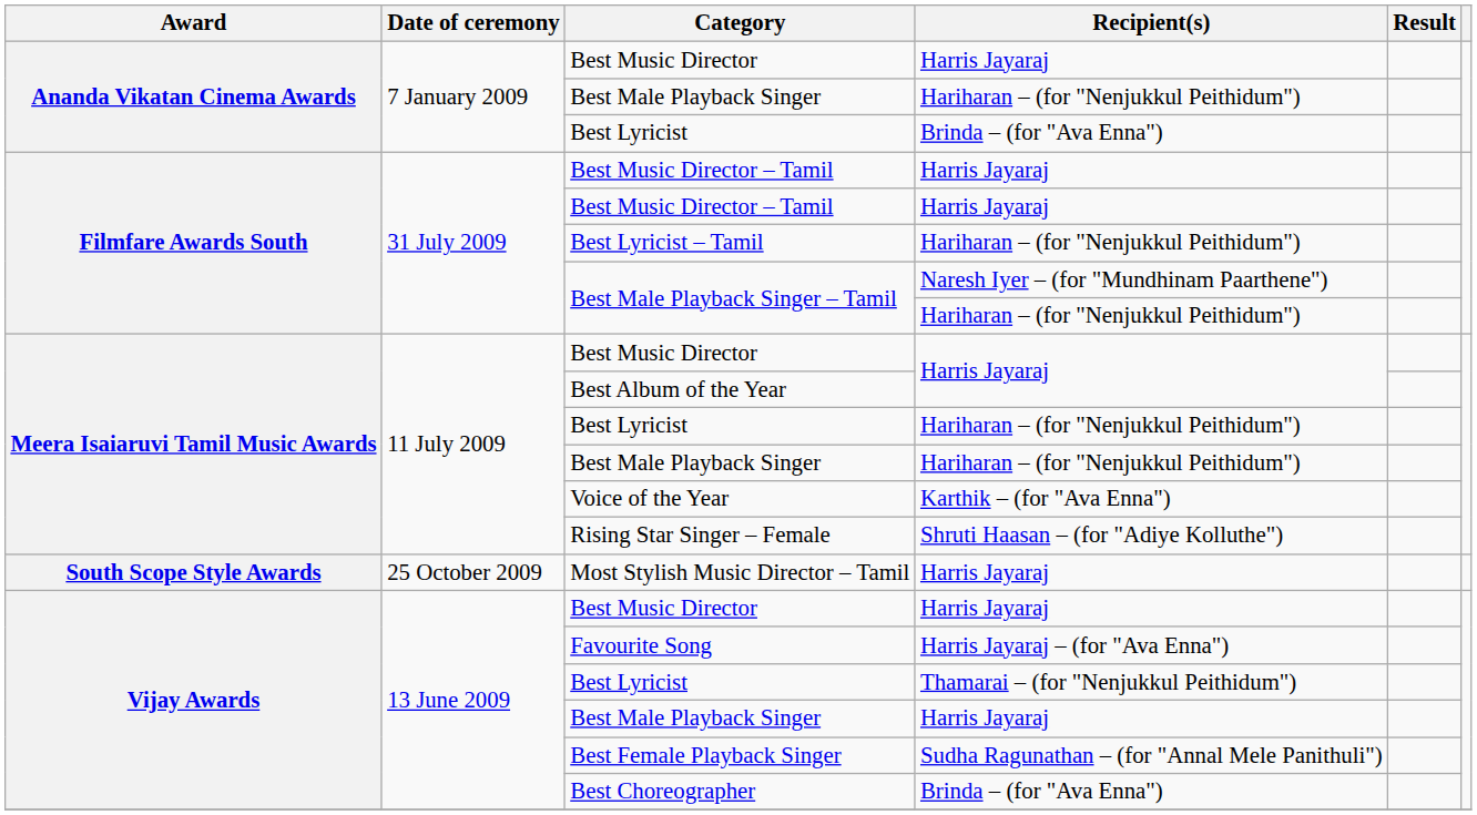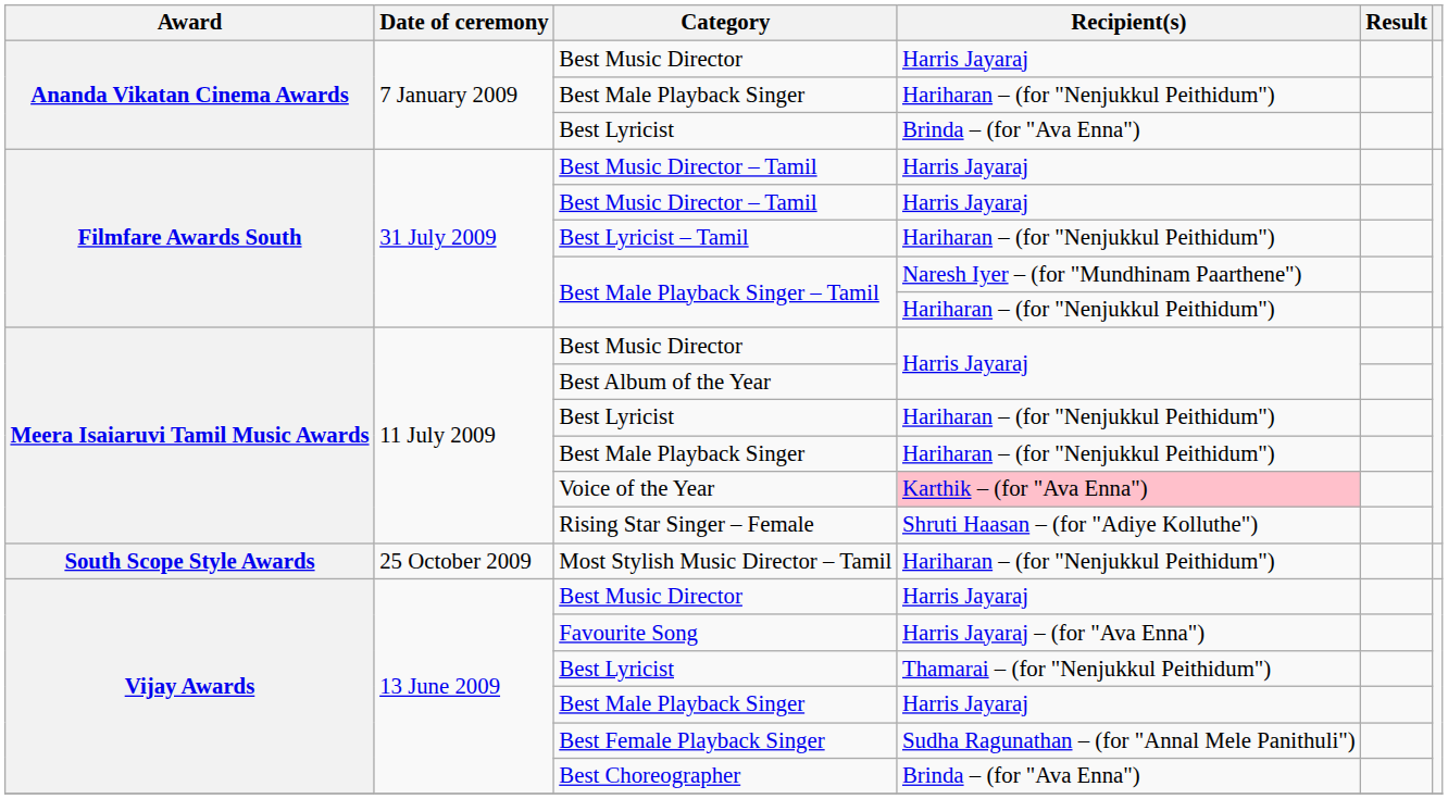 <table class="wikitable plainrowheaders sortable">
 <tr>
 <th scope="col">Award</th>
 <th scope="col">Date of ceremony</th>
 <th scope="col">Category</th>
 <th scope="col">Recipient(s)</th>
 <th scope="col">Result</th>
 <th scope="col" class="unsortable"></th>
 </tr>
 <tr>
 <th rowspan="3" scope="row"><a href='#'>Ananda Vikatan Cinema Awards</a></th>
 <td rowspan="3">7 January 2009</td>
 <td>Best Music Director</td>
 <td><a href='#'>Harris Jayaraj</a></td>
 <td></td>
 <td rowspan="3" style="text-align:center;"></td>
 </tr>
 <tr>
 <td>Best Male Playback Singer</td>
 <td><a href='#'>Hariharan</a> – (for "Nenjukkul Peithidum")</td>
 <td></td>
 </tr>
 <tr>
 <td>Best Lyricist</td>
 <td><a href='#'>Brinda</a> – (for "Ava Enna")</td>
 <td></td>
 </tr>
 <tr>
 <th rowspan="5" scope="row"><a href='#'>Filmfare Awards South</a></th>
 <td rowspan="5"><a href='#'>31 July 2009</a></td>
 <td><a href='#'>Best Music Director – Tamil</a></td>
 <td><a href='#'>Harris Jayaraj</a></td>
 <td></td>
 <td rowspan="5" style="text-align:center;"></td>
 </tr>
 <tr>
 <td><a href='#'>Best Music Director – Tamil</a></td>
 <td><a href='#'>Harris Jayaraj</a></td>
 <td></td>
 </tr>
 <tr>
 <td><a href='#'>Best Lyricist – Tamil</a></td>
 <td><a href='#'>Hariharan</a> – (for "Nenjukkul Peithidum")</td>
 <td></td>
 </tr>
 <tr>
 <td rowspan="2"><a href='#'>Best Male Playback Singer – Tamil</a></td>
 <td><a href='#'>Naresh Iyer</a> – (for "Mundhinam Paarthene")</td>
 <td></td>
 </tr>
 <tr>
 <td><a href='#'>Hariharan</a> – (for "Nenjukkul Peithidum")</td>
 <td></td>
 </tr>
 <tr>
 <th rowspan="6" scope="row"><a href='#'>Meera Isaiaruvi Tamil Music Awards</a></th>
 <td rowspan="6">11 July 2009</td>
 <td>Best Music Director</td>
 <td rowspan="2"><a href='#'>Harris Jayaraj</a></td>
 <td></td>
 <td rowspan="6" style="text-align:center;"></td>
 </tr>
 <tr>
 <td>Best Album of the Year</td>
 <td></td>
 </tr>
 <tr>
 <td>Best Lyricist</td>
 <td><a href='#'>Hariharan</a> – (for "Nenjukkul Peithidum")</td>
 <td></td>
 </tr>
 <tr>
 <td>Best Male Playback Singer</td>
 <td><a href='#'>Hariharan</a> – (for "Nenjukkul Peithidum")</td>
 <td></td>
 </tr>
 <tr>
 <td>Voice of the Year</td>
-<td><a href='#'>Karthik</a> – (for "Ava Enna")</td>
+<td style="background: pink;"><a href='#'>Karthik</a> – (for "Ava Enna")</td>
 <td></td>
 </tr>
 <tr>
 <td>Rising Star Singer – Female</td>
 <td><a href='#'>Shruti Haasan</a> – (for "Adiye Kolluthe")</td>
 <td></td>
 </tr>
 <tr>
 <th scope="row"><a href='#'>South Scope Style Awards</a></th>
 <td>25 October 2009</td>
 <td>Most Stylish Music Director – Tamil</td>
-<td><a href='#'>Harris Jayaraj</a></td>
+<td><a href='#'>Hariharan</a> – (for "Nenjukkul Peithidum")</td>
 <td></td>
 <td style="text-align:center;"></td>
 </tr>
 <tr>
 <th rowspan="6" scope="row"><a href='#'>Vijay Awards</a></th>
 <td rowspan="6"><a href='#'>13 June 2009</a></td>
 <td><a href='#'>Best Music Director</a></td>
 <td><a href='#'>Harris Jayaraj</a></td>
 <td></td>
 <td rowspan="6" style="text-align:center;"></td>
 </tr>
 <tr>
 <td><a href='#'>Favourite Song</a></td>
 <td><a href='#'>Harris Jayaraj</a> – (for "Ava Enna")</td>
 <td></td>
 </tr>
 <tr>
 <td><a href='#'>Best Lyricist</a></td>
 <td><a href='#'>Thamarai</a> – (for "Nenjukkul Peithidum")</td>
 <td></td>
 </tr>
 <tr>
 <td><a href='#'>Best Male Playback Singer</a></td>
 <td><a href='#'>Harris Jayaraj</a></td>
 <td></td>
 </tr>
 <tr>
 <td><a href='#'>Best Female Playback Singer</a></td>
 <td><a href='#'>Sudha Ragunathan</a> – (for "Annal Mele Panithuli")</td>
 <td></td>
 </tr>
 <tr>
 <td><a href='#'>Best Choreographer</a></td>
 <td><a href='#'>Brinda</a> – (for "Ava Enna")</td>
 <td></td>
 </tr>
 <tr>
 </tr>
 </table>
